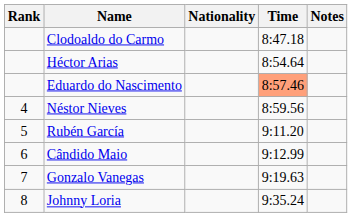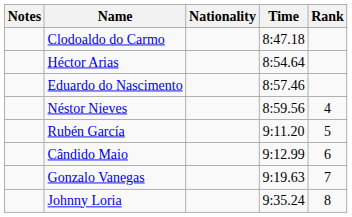 <table class="wikitable sortable" style="text-align:center;font-size:95%">
 <tr>
-<th>Rank</th>
+<th>Notes</th>
 <th>Name</th>
 <th>Nationality</th>
 <th>Time</th>
-<th>Notes</th>
+<th>Rank</th>
 </tr>
 <tr>
 <td></td>
 <td align=left><a href='#'>Clodoaldo do Carmo</a></td>
 <td align=left></td>
 <td>8:47.18</td>
 <td></td>
 </tr>
 <tr>
 <td></td>
 <td align=left><a href='#'>Héctor Arias</a></td>
 <td align=left></td>
 <td>8:54.64</td>
 <td></td>
 </tr>
 <tr>
 <td></td>
 <td align=left><a href='#'>Eduardo do Nascimento</a></td>
 <td align=left></td>
-<td style="background: lightsalmon;">8:57.46</td>
+<td>8:57.46</td>
 <td></td>
 </tr>
 <tr>
-<td>4</td>
+<td></td>
 <td align=left><a href='#'>Néstor Nieves</a></td>
 <td align=left></td>
 <td>8:59.56</td>
-<td></td>
+<td>4</td>
 </tr>
 <tr>
-<td>5</td>
+<td></td>
 <td align=left><a href='#'>Rubén García</a></td>
 <td align=left></td>
 <td>9:11.20</td>
-<td></td>
+<td>5</td>
 </tr>
 <tr>
-<td>6</td>
+<td></td>
 <td align=left><a href='#'>Cândido Maio</a></td>
 <td align=left></td>
 <td>9:12.99</td>
-<td></td>
+<td>6</td>
 </tr>
 <tr>
-<td>7</td>
+<td></td>
 <td align=left><a href='#'>Gonzalo Vanegas</a></td>
 <td align=left></td>
 <td>9:19.63</td>
-<td></td>
+<td>7</td>
 </tr>
 <tr>
-<td>8</td>
+<td></td>
 <td align=left><a href='#'>Johnny Loria</a></td>
 <td align=left></td>
 <td>9:35.24</td>
-<td></td>
+<td>8</td>
 </tr>
 </table>
